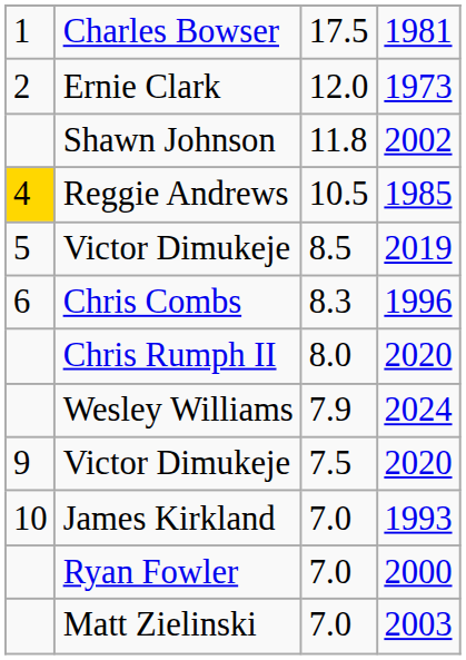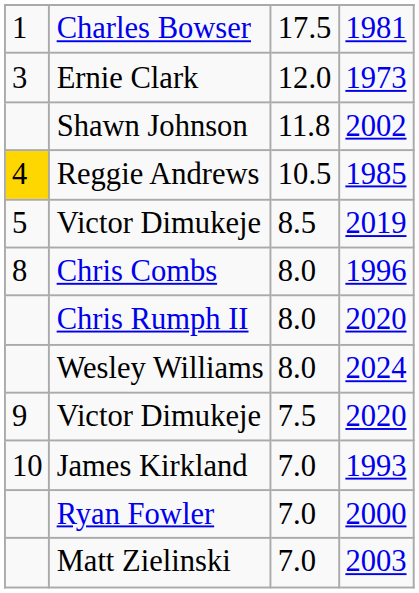 <table class="wikitable">
 <tr>
 </tr>
 <tr>
 <td>1</td>
 <td><a href='#'>Charles Bowser</a></td>
 <td>17.5</td>
 <td><a href='#'>1981</a></td>
 </tr>
 <tr>
-<td>2</td>
+<td>3</td>
 <td>Ernie Clark</td>
 <td>12.0</td>
 <td><a href='#'>1973</a></td>
 </tr>
 <tr>
 <td></td>
 <td>Shawn Johnson</td>
 <td>11.8</td>
 <td><a href='#'>2002</a></td>
 </tr>
 <tr>
 <td style="background: gold;">4</td>
 <td>Reggie Andrews</td>
 <td>10.5</td>
 <td><a href='#'>1985</a></td>
 </tr>
 <tr>
 <td>5</td>
 <td>Victor Dimukeje</td>
 <td>8.5</td>
 <td><a href='#'>2019</a></td>
 </tr>
 <tr>
-<td>6</td>
+<td>8</td>
 <td><a href='#'>Chris Combs</a></td>
-<td>8.3</td>
+<td>8.0</td>
 <td><a href='#'>1996</a></td>
 </tr>
 <tr>
 <td></td>
 <td><a href='#'>Chris Rumph II</a></td>
 <td>8.0</td>
 <td><a href='#'>2020</a></td>
 </tr>
 <tr>
 <td></td>
 <td>Wesley Williams</td>
-<td>7.9</td>
+<td>8.0</td>
 <td><a href='#'>2024</a></td>
 </tr>
 <tr>
 <td>9</td>
 <td>Victor Dimukeje</td>
 <td>7.5</td>
 <td><a href='#'>2020</a></td>
 </tr>
 <tr>
 <td>10</td>
 <td>James Kirkland</td>
 <td>7.0</td>
 <td><a href='#'>1993</a></td>
 </tr>
 <tr>
 <td></td>
 <td><a href='#'>Ryan Fowler</a></td>
 <td>7.0</td>
 <td><a href='#'>2000</a></td>
 </tr>
 <tr>
 <td></td>
 <td>Matt Zielinski</td>
 <td>7.0</td>
 <td><a href='#'>2003</a></td>
 </tr>
 </table>
